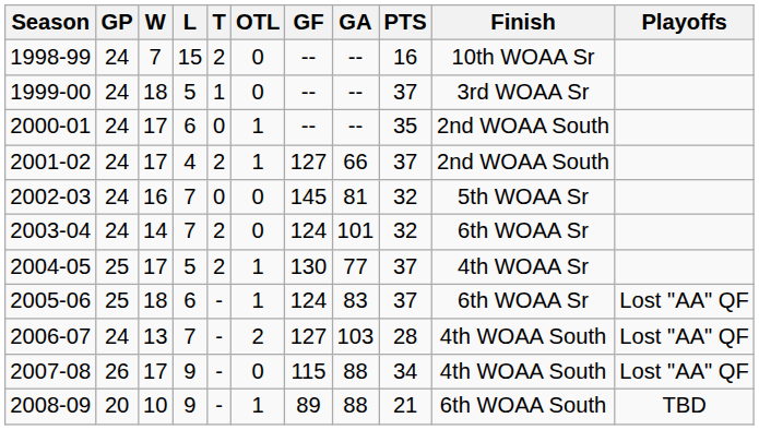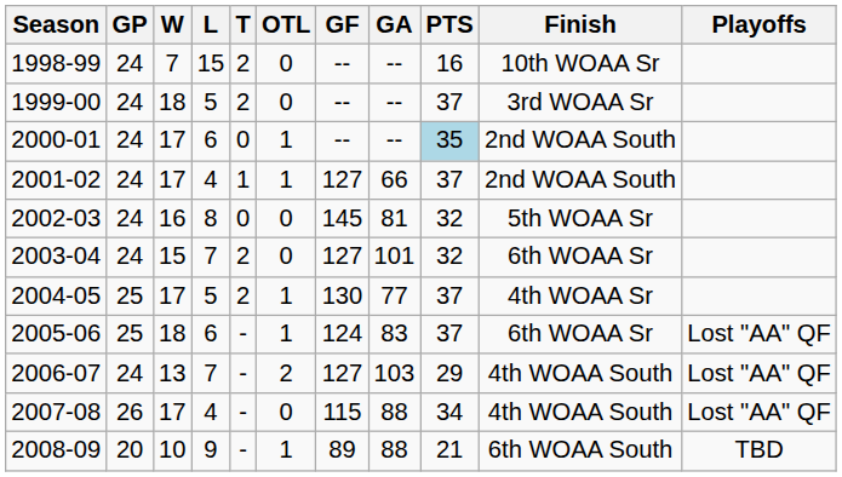 <table class="wikitable">
 <tr>
 <th>Season</th>
 <th>GP</th>
 <th>W</th>
 <th>L</th>
 <th>T</th>
 <th>OTL</th>
 <th>GF</th>
 <th>GA</th>
 <th>PTS</th>
 <th>Finish</th>
 <th>Playoffs</th>
 </tr>
 <tr align="center">
 <td>1998-99</td>
 <td>24</td>
 <td>7</td>
 <td>15</td>
 <td>2</td>
 <td>0</td>
 <td>--</td>
 <td>--</td>
 <td>16</td>
 <td>10th WOAA Sr</td>
 <td></td>
 </tr>
 <tr align="center">
 <td>1999-00</td>
 <td>24</td>
 <td>18</td>
 <td>5</td>
-<td>1</td>
+<td>2</td>
 <td>0</td>
 <td>--</td>
 <td>--</td>
 <td>37</td>
 <td>3rd WOAA Sr</td>
 <td></td>
 </tr>
 <tr align="center">
 <td>2000-01</td>
 <td>24</td>
 <td>17</td>
 <td>6</td>
 <td>0</td>
 <td>1</td>
 <td>--</td>
 <td>--</td>
-<td>35</td>
+<td style="background: lightblue;">35</td>
 <td>2nd WOAA South</td>
 <td></td>
 </tr>
 <tr align="center">
 <td>2001-02</td>
 <td>24</td>
 <td>17</td>
 <td>4</td>
-<td>2</td>
+<td>1</td>
 <td>1</td>
 <td>127</td>
 <td>66</td>
 <td>37</td>
 <td>2nd WOAA South</td>
 <td></td>
 </tr>
 <tr align="center">
 <td>2002-03</td>
 <td>24</td>
 <td>16</td>
-<td>7</td>
+<td>8</td>
 <td>0</td>
 <td>0</td>
 <td>145</td>
 <td>81</td>
 <td>32</td>
 <td>5th WOAA Sr</td>
 <td></td>
 </tr>
 <tr align="center">
 <td>2003-04</td>
 <td>24</td>
-<td>14</td>
+<td>15</td>
 <td>7</td>
 <td>2</td>
 <td>0</td>
-<td>124</td>
+<td>127</td>
 <td>101</td>
 <td>32</td>
 <td>6th WOAA Sr</td>
 <td></td>
 </tr>
 <tr align="center">
 <td>2004-05</td>
 <td>25</td>
 <td>17</td>
 <td>5</td>
 <td>2</td>
 <td>1</td>
 <td>130</td>
 <td>77</td>
 <td>37</td>
 <td>4th WOAA Sr</td>
 <td></td>
 </tr>
 <tr align="center">
 <td>2005-06</td>
 <td>25</td>
 <td>18</td>
 <td>6</td>
 <td>-</td>
 <td>1</td>
 <td>124</td>
 <td>83</td>
 <td>37</td>
 <td>6th WOAA Sr</td>
 <td>Lost "AA" QF</td>
 </tr>
 <tr align="center">
 <td>2006-07</td>
 <td>24</td>
 <td>13</td>
 <td>7</td>
 <td>-</td>
 <td>2</td>
 <td>127</td>
 <td>103</td>
-<td>28</td>
+<td>29</td>
 <td>4th WOAA South</td>
 <td>Lost "AA" QF</td>
 </tr>
 <tr align="center">
 <td>2007-08</td>
 <td>26</td>
 <td>17</td>
-<td>9</td>
+<td>4</td>
 <td>-</td>
 <td>0</td>
 <td>115</td>
 <td>88</td>
 <td>34</td>
 <td>4th WOAA South</td>
 <td>Lost "AA" QF</td>
 </tr>
 <tr align="center">
 <td>2008-09</td>
 <td>20</td>
 <td>10</td>
 <td>9</td>
 <td>-</td>
 <td>1</td>
 <td>89</td>
 <td>88</td>
 <td>21</td>
 <td>6th WOAA South</td>
 <td>TBD</td>
 </tr>
 </table>
